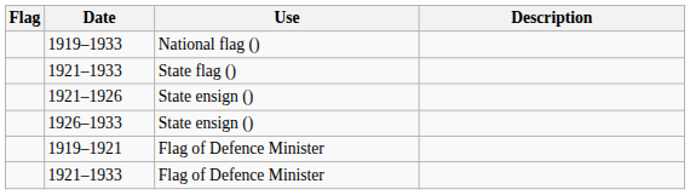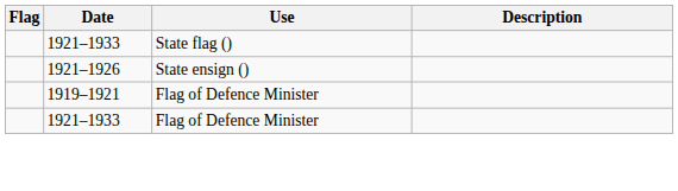 <table class="wikitable">
 <tr>
 <th>Flag</th>
 <th style="width:100px">Date</th>
 <th style="width:250px">Use</th>
 <th style="width:250px">Description</th>
-</tr>
-<tr>
-<td></td>
-<td>1919–1933</td>
-<td>National flag ()</td>
-<td></td>
 </tr>
 <tr>
 <td></td>
 <td>1921–1933</td>
 <td>State flag ()</td>
 <td></td>
 </tr>
 <tr>
 <td></td>
 <td>1921–1926</td>
-<td>State ensign ()</td>
-<td></td>
-</tr>
-<tr>
-<td></td>
-<td>1926–1933</td>
 <td>State ensign ()</td>
 <td></td>
 </tr>
 <tr>
 <td></td>
 <td>1919–1921</td>
 <td>Flag of Defence Minister</td>
 <td></td>
 </tr>
 <tr>
 <td></td>
 <td>1921–1933</td>
 <td>Flag of Defence Minister</td>
 <td></td>
 </tr>
 </table>
